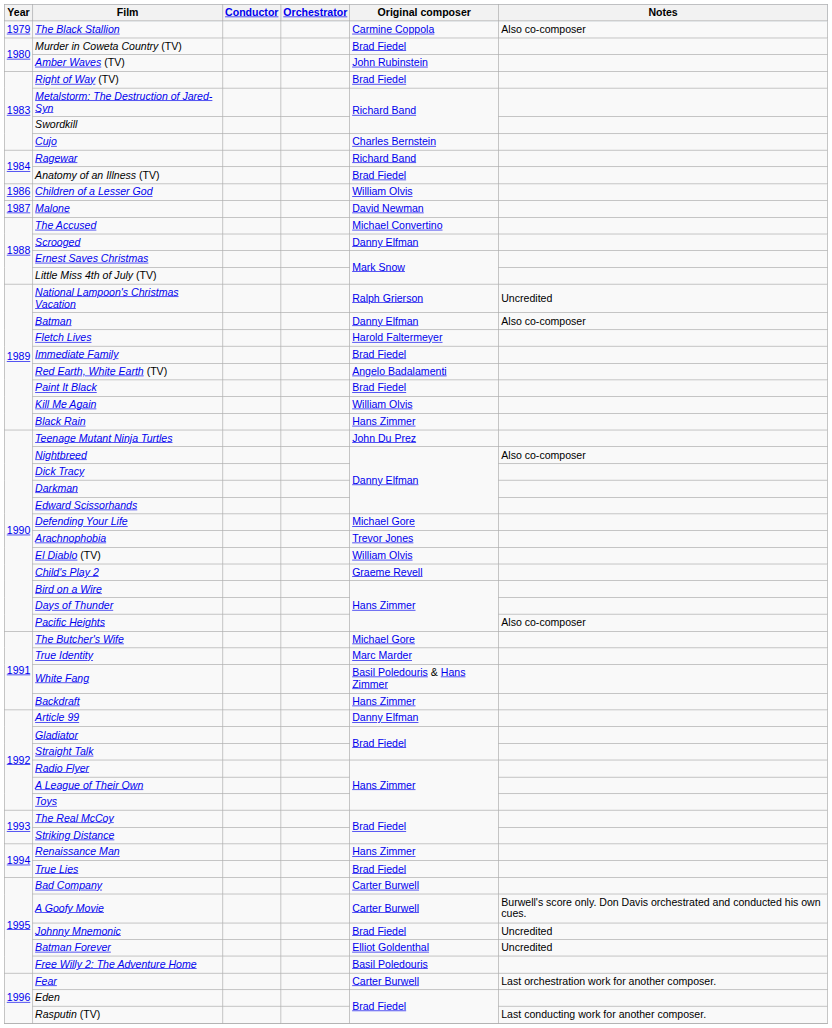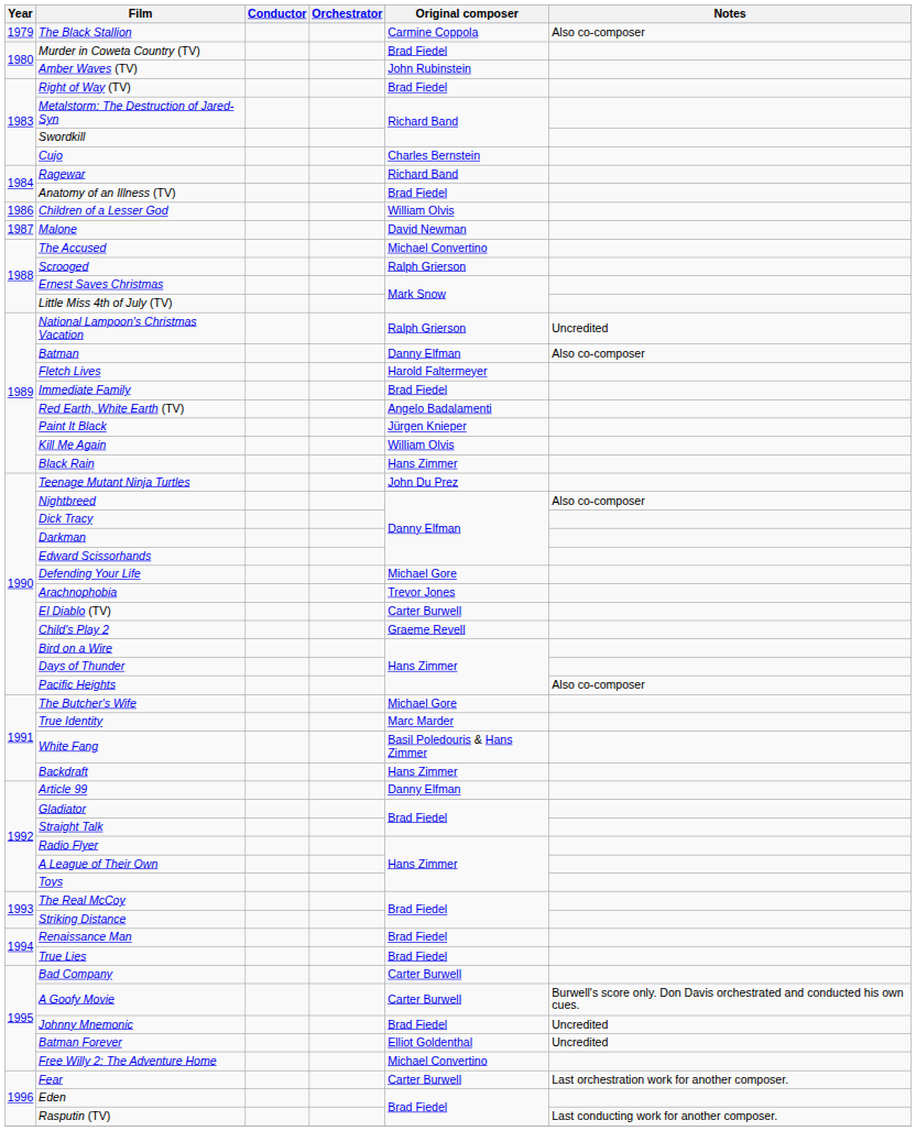 <table class="wikitable">
 <tr style="background:#b0c4de; text-align:center;">
 <th>Year</th>
 <th>Film</th>
 <th><a href='#'>Conductor</a></th>
 <th><a href='#'>Orchestrator</a></th>
 <th>Original composer</th>
 <th>Notes</th>
 </tr>
 <tr>
 <td><a href='#'>1979</a></td>
 <td><em><a href='#'>The Black Stallion</a></em></td>
 <td></td>
 <td></td>
 <td><a href='#'>Carmine Coppola</a></td>
 <td>Also co-composer</td>
 </tr>
 <tr>
 <td rowspan="2"><a href='#'>1980</a></td>
 <td><em>Murder in Coweta Country</em> (TV)</td>
 <td></td>
 <td></td>
 <td><a href='#'>Brad Fiedel</a></td>
 <td></td>
 </tr>
 <tr>
 <td><em><a href='#'>Amber Waves</a></em> (TV)</td>
 <td></td>
 <td></td>
 <td><a href='#'>John Rubinstein</a></td>
 <td></td>
 </tr>
 <tr>
 <td rowspan="4"><a href='#'>1983</a></td>
 <td><em><a href='#'>Right of Way</a></em> (TV)</td>
 <td></td>
 <td></td>
 <td><a href='#'>Brad Fiedel</a></td>
 <td></td>
 </tr>
 <tr>
 <td><em><a href='#'>Metalstorm: The Destruction of Jared-Syn</a></em></td>
 <td></td>
 <td></td>
 <td rowspan="2"><a href='#'>Richard Band</a></td>
 <td></td>
 </tr>
 <tr>
 <td><em>Swordkill</em></td>
 <td></td>
 <td></td>
 <td></td>
 </tr>
 <tr>
 <td><em><a href='#'>Cujo</a></em></td>
 <td></td>
 <td></td>
 <td><a href='#'>Charles Bernstein</a></td>
 <td></td>
 </tr>
 <tr>
 <td rowspan="2"><a href='#'>1984</a></td>
 <td><em><a href='#'>Ragewar</a></em></td>
 <td></td>
 <td></td>
 <td><a href='#'>Richard Band</a></td>
 <td></td>
 </tr>
 <tr>
 <td><em>Anatomy of an Illness</em> (TV)</td>
 <td></td>
 <td></td>
 <td><a href='#'>Brad Fiedel</a></td>
 <td></td>
 </tr>
 <tr>
 <td><a href='#'>1986</a></td>
 <td><em><a href='#'>Children of a Lesser God</a></em></td>
 <td></td>
 <td></td>
 <td><a href='#'>William Olvis</a></td>
 <td></td>
 </tr>
 <tr>
 <td><a href='#'>1987</a></td>
 <td><em><a href='#'>Malone</a></em></td>
 <td></td>
 <td></td>
 <td><a href='#'>David Newman</a></td>
 <td></td>
 </tr>
 <tr>
 <td rowspan="4"><a href='#'>1988</a></td>
 <td><em><a href='#'>The Accused</a></em></td>
 <td></td>
 <td></td>
 <td><a href='#'>Michael Convertino</a></td>
 <td></td>
 </tr>
 <tr>
 <td><em><a href='#'>Scrooged</a></em></td>
 <td></td>
 <td></td>
-<td><a href='#'>Danny Elfman</a></td>
+<td><a href='#'>Ralph Grierson</a></td>
 <td></td>
 </tr>
 <tr>
 <td><em><a href='#'>Ernest Saves Christmas</a></em></td>
 <td></td>
 <td></td>
 <td rowspan="2"><a href='#'>Mark Snow</a></td>
 <td></td>
 </tr>
 <tr>
 <td><em>Little Miss 4th of July</em> (TV)</td>
 <td></td>
 <td></td>
 <td></td>
 </tr>
 <tr>
 <td rowspan="8"><a href='#'>1989</a></td>
 <td><em><a href='#'>National Lampoon's Christmas Vacation</a></em></td>
 <td></td>
 <td></td>
 <td><a href='#'>Ralph Grierson</a></td>
 <td>Uncredited</td>
 </tr>
 <tr>
 <td><em><a href='#'>Batman</a></em></td>
 <td></td>
 <td></td>
 <td><a href='#'>Danny Elfman</a></td>
 <td>Also co-composer</td>
 </tr>
 <tr>
 <td><em><a href='#'>Fletch Lives</a></em></td>
 <td></td>
 <td></td>
 <td><a href='#'>Harold Faltermeyer</a></td>
 <td></td>
 </tr>
 <tr>
 <td><em><a href='#'>Immediate Family</a></em></td>
 <td></td>
 <td></td>
 <td><a href='#'>Brad Fiedel</a></td>
 <td></td>
 </tr>
 <tr>
 <td><em><a href='#'>Red Earth, White Earth</a></em> (TV)</td>
 <td></td>
 <td></td>
 <td><a href='#'>Angelo Badalamenti</a></td>
 <td></td>
 </tr>
 <tr>
 <td><em><a href='#'>Paint It Black</a></em></td>
 <td></td>
 <td></td>
-<td><a href='#'>Brad Fiedel</a></td>
+<td><a href='#'>Jürgen Knieper</a></td>
 <td></td>
 </tr>
 <tr>
 <td><em><a href='#'>Kill Me Again</a></em></td>
 <td></td>
 <td></td>
 <td><a href='#'>William Olvis</a></td>
 <td></td>
 </tr>
 <tr>
 <td><em><a href='#'>Black Rain</a></em></td>
 <td></td>
 <td></td>
 <td><a href='#'>Hans Zimmer</a></td>
 <td></td>
 </tr>
 <tr>
 <td rowspan="12"><a href='#'>1990</a></td>
 <td><em><a href='#'>Teenage Mutant Ninja Turtles</a></em></td>
 <td></td>
 <td></td>
 <td><a href='#'>John Du Prez</a></td>
 <td></td>
 </tr>
 <tr>
 <td><em><a href='#'>Nightbreed</a></em></td>
 <td></td>
 <td></td>
 <td rowspan="4"><a href='#'>Danny Elfman</a></td>
 <td>Also co-composer</td>
 </tr>
 <tr>
 <td><em><a href='#'>Dick Tracy</a></em></td>
 <td></td>
 <td></td>
 <td></td>
 </tr>
 <tr>
 <td><em><a href='#'>Darkman</a></em></td>
 <td></td>
 <td></td>
 <td></td>
 </tr>
 <tr>
 <td><em><a href='#'>Edward Scissorhands</a></em></td>
 <td></td>
 <td></td>
 <td></td>
 </tr>
 <tr>
 <td><em><a href='#'>Defending Your Life</a></em></td>
 <td></td>
 <td></td>
 <td><a href='#'>Michael Gore</a></td>
 <td></td>
 </tr>
 <tr>
 <td><em><a href='#'>Arachnophobia</a></em></td>
 <td></td>
 <td></td>
 <td><a href='#'>Trevor Jones</a></td>
 <td></td>
 </tr>
 <tr>
 <td><em><a href='#'>El Diablo</a></em> (TV)</td>
 <td></td>
 <td></td>
-<td><a href='#'>William Olvis</a></td>
+<td><a href='#'>Carter Burwell</a></td>
 <td></td>
 </tr>
 <tr>
 <td><em><a href='#'>Child's Play 2</a></em></td>
 <td></td>
 <td></td>
 <td><a href='#'>Graeme Revell</a></td>
 <td></td>
 </tr>
 <tr>
 <td><em><a href='#'>Bird on a Wire</a></em></td>
 <td></td>
 <td></td>
 <td rowspan="3"><a href='#'>Hans Zimmer</a></td>
 <td></td>
 </tr>
 <tr>
 <td><em><a href='#'>Days of Thunder</a></em></td>
 <td></td>
 <td></td>
 <td></td>
 </tr>
 <tr>
 <td><em><a href='#'>Pacific Heights</a></em></td>
 <td></td>
 <td></td>
 <td>Also co-composer</td>
 </tr>
 <tr>
 <td rowspan="4"><a href='#'>1991</a></td>
 <td><em><a href='#'>The Butcher's Wife</a></em></td>
 <td></td>
 <td></td>
 <td><a href='#'>Michael Gore</a></td>
 <td></td>
 </tr>
 <tr>
 <td><em><a href='#'>True Identity</a></em></td>
 <td></td>
 <td></td>
 <td><a href='#'>Marc Marder</a></td>
 <td></td>
 </tr>
 <tr>
 <td><em><a href='#'>White Fang</a></em></td>
 <td></td>
 <td></td>
 <td><a href='#'>Basil Poledouris</a> & <a href='#'>Hans Zimmer</a></td>
 <td></td>
 </tr>
 <tr>
 <td><em><a href='#'>Backdraft</a></em></td>
 <td></td>
 <td></td>
 <td><a href='#'>Hans Zimmer</a></td>
 <td></td>
 </tr>
 <tr>
 <td rowspan="6"><a href='#'>1992</a></td>
 <td><em><a href='#'>Article 99</a></em></td>
 <td></td>
 <td></td>
 <td><a href='#'>Danny Elfman</a></td>
 <td></td>
 </tr>
 <tr>
 <td><em><a href='#'>Gladiator</a></em></td>
 <td></td>
 <td></td>
 <td rowspan="2"><a href='#'>Brad Fiedel</a></td>
 <td></td>
 </tr>
 <tr>
 <td><em><a href='#'>Straight Talk</a></em></td>
 <td></td>
 <td></td>
 <td></td>
 </tr>
 <tr>
 <td><em><a href='#'>Radio Flyer</a></em></td>
 <td></td>
 <td></td>
 <td rowspan="3"><a href='#'>Hans Zimmer</a></td>
 <td></td>
 </tr>
 <tr>
 <td><em><a href='#'>A League of Their Own</a></em></td>
 <td></td>
 <td></td>
 <td></td>
 </tr>
 <tr>
 <td><em><a href='#'>Toys</a></em></td>
 <td></td>
 <td></td>
 <td></td>
 </tr>
 <tr>
 <td rowspan="2"><a href='#'>1993</a></td>
 <td><em><a href='#'>The Real McCoy</a></em></td>
 <td></td>
 <td></td>
 <td rowspan="2"><a href='#'>Brad Fiedel</a></td>
 <td></td>
 </tr>
 <tr>
 <td><em><a href='#'>Striking Distance</a></em></td>
 <td></td>
 <td></td>
 <td></td>
 </tr>
 <tr>
 <td rowspan="2"><a href='#'>1994</a></td>
 <td><em><a href='#'>Renaissance Man</a></em></td>
 <td></td>
 <td></td>
-<td><a href='#'>Hans Zimmer</a></td>
+<td><a href='#'>Brad Fiedel</a></td>
 <td></td>
 </tr>
 <tr>
 <td><em><a href='#'>True Lies</a></em></td>
 <td></td>
 <td></td>
 <td><a href='#'>Brad Fiedel</a></td>
 <td></td>
 </tr>
 <tr>
 <td rowspan="5"><a href='#'>1995</a></td>
 <td><em><a href='#'>Bad Company</a></em></td>
 <td></td>
 <td></td>
 <td><a href='#'>Carter Burwell</a></td>
 <td></td>
 </tr>
 <tr>
 <td><em><a href='#'>A Goofy Movie</a></em></td>
 <td></td>
 <td></td>
 <td><a href='#'>Carter Burwell</a></td>
 <td>Burwell's score only. Don Davis orchestrated and conducted his own cues.</td>
 </tr>
 <tr>
 <td><em><a href='#'>Johnny Mnemonic</a></em></td>
 <td></td>
 <td></td>
 <td><a href='#'>Brad Fiedel</a></td>
 <td>Uncredited</td>
 </tr>
 <tr>
 <td><em><a href='#'>Batman Forever</a></em></td>
 <td></td>
 <td></td>
 <td><a href='#'>Elliot Goldenthal</a></td>
 <td>Uncredited</td>
 </tr>
 <tr>
 <td><em><a href='#'>Free Willy 2: The Adventure Home</a></em></td>
 <td></td>
 <td></td>
-<td><a href='#'>Basil Poledouris</a></td>
+<td><a href='#'>Michael Convertino</a></td>
 <td></td>
 </tr>
 <tr>
 <td rowspan="3"><a href='#'>1996</a></td>
 <td><em><a href='#'>Fear</a></em></td>
 <td></td>
 <td></td>
 <td><a href='#'>Carter Burwell</a></td>
 <td>Last orchestration work for another composer.</td>
 </tr>
 <tr>
 <td><em>Eden</em></td>
 <td></td>
 <td></td>
 <td rowspan="2"><a href='#'>Brad Fiedel</a></td>
 <td></td>
 </tr>
 <tr>
 <td><em>Rasputin</em> (TV)</td>
 <td></td>
 <td></td>
 <td>Last conducting work for another composer.</td>
 </tr>
 <tr>
 </tr>
 </table>
